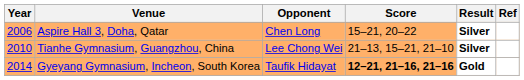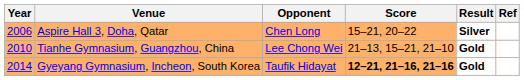 <table class="sortable wikitable" style="font-size: 90%">
 <tr>
 <th>Year</th>
 <th>Venue</th>
 <th>Opponent</th>
 <th>Score</th>
 <th>Result</th>
 <th>Ref</th>
 </tr>
 <tr style="background:#FFB069">
 <td align="center"><a href='#'>2006</a></td>
 <td align="left"><a href='#'>Aspire Hall 3</a>, <a href='#'>Doha</a>, Qatar</td>
 <td align="left"> <a href='#'>Chen Long</a></td>
 <td align="left">15–21, 20–22</td>
 <td style="text-align:left; background:white"> <strong>Silver</strong></td>
 <td style="text-align:center; background:white"></td>
 </tr>
 <tr style="background:#FFB069">
 <td align="center"><a href='#'>2010</a></td>
 <td align="left"><a href='#'>Tianhe Gymnasium</a>, <a href='#'>Guangzhou</a>, China</td>
 <td align="left"> <a href='#'>Lee Chong Wei</a></td>
 <td align="left">21–13, 15–21, 21–10</td>
-<td style="text-align:left; background:white"> <strong>Silver</strong></td>
+<td style="text-align:left; background:white"> <strong>Gold</strong></td>
 <td style="text-align:center; background:white"></td>
 </tr>
 <tr style="background:#FFB069">
 <td align="center"><a href='#'>2014</a></td>
 <td align="left"><a href='#'>Gyeyang Gymnasium</a>, <a href='#'>Incheon</a>, South Korea</td>
 <td align="left"> <a href='#'>Taufik Hidayat</a></td>
 <td align="left"><strong>12–21, 21–16, 21–16</strong></td>
 <td style="text-align:left; background:white"> <strong>Gold</strong></td>
 <td style="text-align:center; background:white"></td>
 </tr>
 </table>
